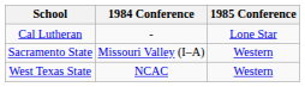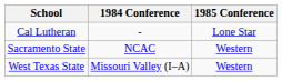 <table class="wikitable sortable">
 <tr>
 <th>School</th>
 <th>1984 Conference</th>
 <th>1985 Conference</th>
 </tr>
 <tr style="text-align:center;">
 <td><a href='#'>Cal Lutheran</a></td>
 <td>-</td>
 <td><a href='#'>Lone Star</a></td>
 </tr>
 <tr style="text-align:center;">
 <td><a href='#'>Sacramento State</a></td>
-<td><a href='#'>Missouri Valley</a> (I–A)</td>
+<td><a href='#'>NCAC</a></td>
 <td><a href='#'>Western</a></td>
 </tr>
 <tr style="text-align:center;">
 <td><a href='#'>West Texas State</a></td>
-<td><a href='#'>NCAC</a></td>
+<td><a href='#'>Missouri Valley</a> (I–A)</td>
 <td><a href='#'>Western</a></td>
 </tr>
 </table>
